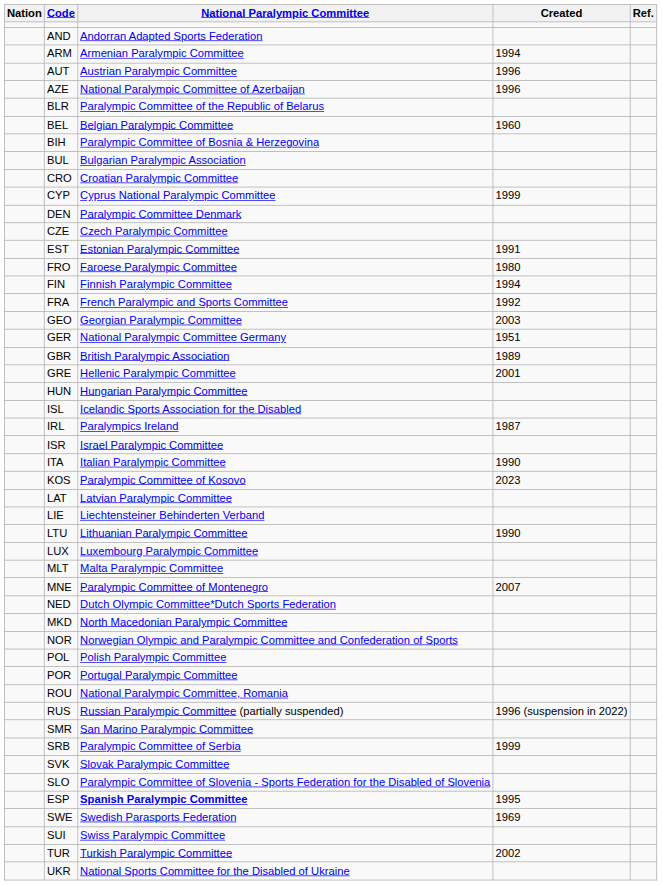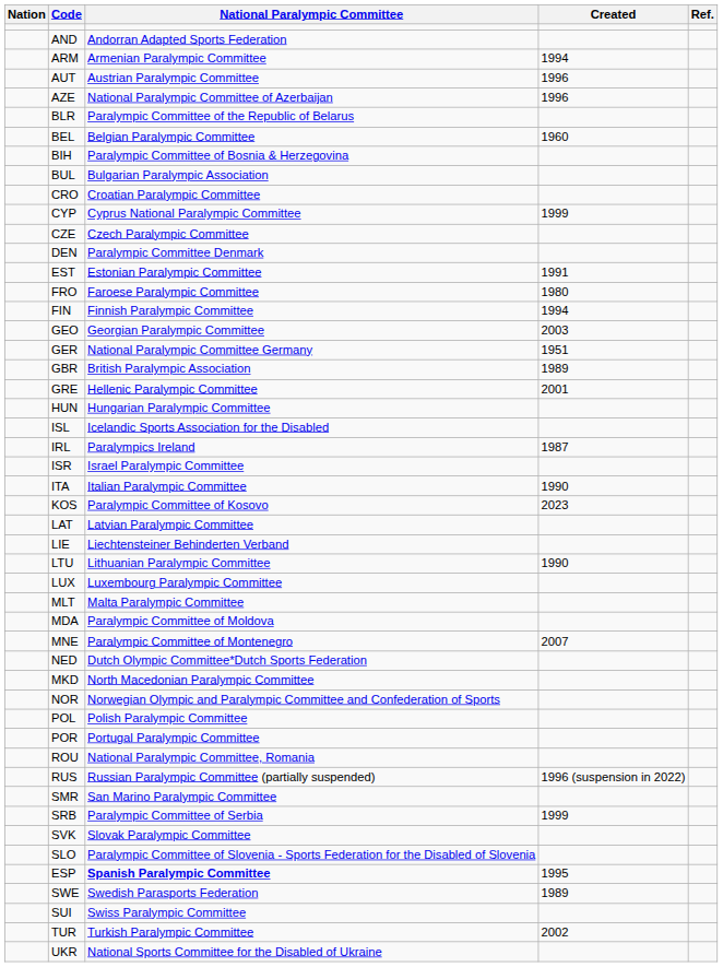 <table class="wikitable">
 <tr>
 <th>Nation</th>
 <th><a href='#'>Code</a></th>
 <th><a href='#'>National Paralympic Committee</a></th>
 <th>Created</th>
 <th>Ref.</th>
 </tr>
 <tr>
 <td></td>
 <td></td>
 <td></td>
 <td></td>
 <td></td>
 </tr>
 <tr>
 <td></td>
 <td>AND</td>
 <td><a href='#'>Andorran Adapted Sports Federation</a></td>
 <td></td>
 <td></td>
 </tr>
 <tr>
 <td></td>
 <td>ARM</td>
 <td><a href='#'>Armenian Paralympic Committee</a></td>
 <td>1994</td>
 <td></td>
 </tr>
 <tr>
 <td></td>
 <td>AUT</td>
 <td><a href='#'>Austrian Paralympic Committee</a></td>
 <td>1996</td>
 <td></td>
 </tr>
 <tr>
 <td></td>
 <td>AZE</td>
 <td><a href='#'>National Paralympic Committee of Azerbaijan</a></td>
 <td>1996</td>
 <td></td>
 </tr>
 <tr>
 <td></td>
 <td>BLR</td>
 <td><a href='#'>Paralympic Committee of the Republic of Belarus</a></td>
 <td></td>
 <td></td>
 </tr>
 <tr>
 <td></td>
 <td>BEL</td>
 <td><a href='#'>Belgian Paralympic Committee</a></td>
 <td>1960</td>
 <td></td>
 </tr>
 <tr>
 <td></td>
 <td>BIH</td>
 <td><a href='#'>Paralympic Committee of Bosnia & Herzegovina</a></td>
 <td></td>
 <td></td>
 </tr>
 <tr>
 <td></td>
 <td>BUL</td>
 <td><a href='#'>Bulgarian Paralympic Association</a></td>
 <td></td>
 <td></td>
 </tr>
 <tr>
 <td></td>
 <td>CRO</td>
 <td><a href='#'>Croatian Paralympic Committee</a></td>
 <td></td>
 <td></td>
 </tr>
 <tr>
 <td></td>
 <td>CYP</td>
 <td><a href='#'>Cyprus National Paralympic Committee</a></td>
 <td>1999</td>
 <td></td>
 </tr>
 <tr>
 <td></td>
-<td>DEN</td>
-<td><a href='#'>Paralympic Committee Denmark</a></td>
+<td>CZE</td>
+<td><a href='#'>Czech Paralympic Committee</a></td>
 <td></td>
 <td></td>
 </tr>
 <tr>
 <td></td>
-<td>CZE</td>
-<td><a href='#'>Czech Paralympic Committee</a></td>
+<td>DEN</td>
+<td><a href='#'>Paralympic Committee Denmark</a></td>
 <td></td>
 <td></td>
 </tr>
 <tr>
 <td></td>
 <td>EST</td>
 <td><a href='#'>Estonian Paralympic Committee</a></td>
 <td>1991</td>
 <td></td>
 </tr>
 <tr>
 <td></td>
 <td>FRO</td>
 <td><a href='#'>Faroese Paralympic Committee</a></td>
 <td>1980</td>
 <td></td>
 </tr>
 <tr>
 <td></td>
 <td>FIN</td>
 <td><a href='#'>Finnish Paralympic Committee</a></td>
 <td>1994</td>
-<td></td>
-</tr>
-<tr>
-<td></td>
-<td>FRA</td>
-<td><a href='#'>French Paralympic and Sports Committee</a></td>
-<td>1992</td>
 <td></td>
 </tr>
 <tr>
 <td></td>
 <td>GEO</td>
 <td><a href='#'>Georgian Paralympic Committee</a></td>
 <td>2003</td>
 <td></td>
 </tr>
 <tr>
 <td></td>
 <td>GER</td>
 <td><a href='#'>National Paralympic Committee Germany</a></td>
 <td>1951</td>
 <td></td>
 </tr>
 <tr>
 <td></td>
 <td>GBR</td>
 <td><a href='#'>British Paralympic Association</a></td>
 <td>1989</td>
 <td></td>
 </tr>
 <tr>
 <td></td>
 <td>GRE</td>
 <td><a href='#'>Hellenic Paralympic Committee</a></td>
 <td>2001</td>
 <td></td>
 </tr>
 <tr>
 <td></td>
 <td>HUN</td>
 <td><a href='#'>Hungarian Paralympic Committee</a></td>
 <td></td>
 <td></td>
 </tr>
 <tr>
 <td></td>
 <td>ISL</td>
 <td><a href='#'>Icelandic Sports Association for the Disabled</a></td>
 <td></td>
 <td></td>
 </tr>
 <tr>
 <td></td>
 <td>IRL</td>
 <td><a href='#'>Paralympics Ireland</a></td>
 <td>1987</td>
 <td></td>
 </tr>
 <tr>
 <td></td>
 <td>ISR</td>
 <td><a href='#'>Israel Paralympic Committee</a></td>
 <td></td>
 <td></td>
 </tr>
 <tr>
 <td></td>
 <td>ITA</td>
 <td><a href='#'>Italian Paralympic Committee</a></td>
 <td>1990</td>
 <td></td>
 </tr>
 <tr>
 <td></td>
 <td>KOS</td>
 <td><a href='#'>Paralympic Committee of Kosovo</a></td>
 <td>2023</td>
 <td></td>
 </tr>
 <tr>
 <td></td>
 <td>LAT</td>
 <td><a href='#'>Latvian Paralympic Committee</a></td>
 <td></td>
 <td></td>
 </tr>
 <tr>
 <td></td>
 <td>LIE</td>
 <td><a href='#'>Liechtensteiner Behinderten Verband</a></td>
 <td></td>
 <td></td>
 </tr>
 <tr>
 <td></td>
 <td>LTU</td>
 <td><a href='#'>Lithuanian Paralympic Committee</a></td>
 <td>1990</td>
 <td></td>
 </tr>
 <tr>
 <td></td>
 <td>LUX</td>
 <td><a href='#'>Luxembourg Paralympic Committee</a></td>
 <td></td>
 <td></td>
 </tr>
 <tr>
 <td></td>
 <td>MLT</td>
 <td><a href='#'>Malta Paralympic Committee</a></td>
 <td></td>
 <td></td>
 </tr>
 <tr>
 <td></td>
+<td>MDA</td>
+<td><a href='#'>Paralympic Committee of Moldova</a></td>
+<td></td>
+<td></td>
+</tr>
+<tr>
+<td></td>
 <td>MNE</td>
 <td><a href='#'>Paralympic Committee of Montenegro</a></td>
 <td>2007</td>
 <td></td>
 </tr>
 <tr>
 <td></td>
 <td>NED</td>
 <td><a href='#'>Dutch Olympic Committee*Dutch Sports Federation</a></td>
 <td></td>
 <td></td>
 </tr>
 <tr>
 <td></td>
 <td>MKD</td>
 <td><a href='#'>North Macedonian Paralympic Committee</a></td>
 <td></td>
 <td></td>
 </tr>
 <tr>
 <td></td>
 <td>NOR</td>
 <td><a href='#'>Norwegian Olympic and Paralympic Committee and Confederation of Sports</a></td>
 <td></td>
 <td></td>
 </tr>
 <tr>
 <td></td>
 <td>POL</td>
 <td><a href='#'>Polish Paralympic Committee</a></td>
 <td></td>
 <td></td>
 </tr>
 <tr>
 <td></td>
 <td>POR</td>
 <td><a href='#'>Portugal Paralympic Committee</a></td>
 <td></td>
 <td></td>
 </tr>
 <tr>
 <td></td>
 <td>ROU</td>
 <td><a href='#'>National Paralympic Committee, Romania</a></td>
 <td></td>
 <td></td>
 </tr>
 <tr>
 <td></td>
 <td>RUS</td>
 <td><a href='#'>Russian Paralympic Committee</a> (partially suspended)</td>
 <td>1996 (suspension in 2022)</td>
 <td></td>
 </tr>
 <tr>
 <td></td>
 <td>SMR</td>
 <td><a href='#'>San Marino Paralympic Committee</a></td>
 <td></td>
 <td></td>
 </tr>
 <tr>
 <td></td>
 <td>SRB</td>
 <td><a href='#'>Paralympic Committee of Serbia</a></td>
 <td>1999</td>
 <td></td>
 </tr>
 <tr>
 <td></td>
 <td>SVK</td>
 <td><a href='#'>Slovak Paralympic Committee</a></td>
 <td></td>
 <td></td>
 </tr>
 <tr>
 <td></td>
 <td>SLO</td>
 <td><a href='#'>Paralympic Committee of Slovenia - Sports Federation for the Disabled of Slovenia</a></td>
 <td></td>
 <td></td>
 </tr>
 <tr>
 <td></td>
 <td>ESP</td>
 <td><strong><a href='#'>Spanish Paralympic Committee</a></strong></td>
 <td>1995</td>
 <td></td>
 </tr>
 <tr>
 <td></td>
 <td>SWE</td>
 <td><a href='#'>Swedish Parasports Federation</a></td>
-<td>1969</td>
+<td>1989</td>
 <td></td>
 </tr>
 <tr>
 <td></td>
 <td>SUI</td>
 <td><a href='#'>Swiss Paralympic Committee</a></td>
 <td></td>
 <td></td>
 </tr>
 <tr>
 <td></td>
 <td>TUR</td>
 <td><a href='#'>Turkish Paralympic Committee</a></td>
 <td>2002</td>
 <td></td>
 </tr>
 <tr>
 <td></td>
 <td>UKR</td>
 <td><a href='#'>National Sports Committee for the Disabled of Ukraine</a></td>
 <td></td>
 <td></td>
 </tr>
 </table>
